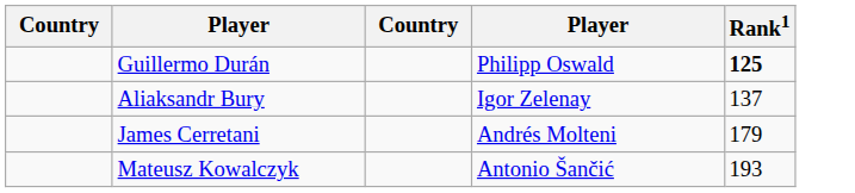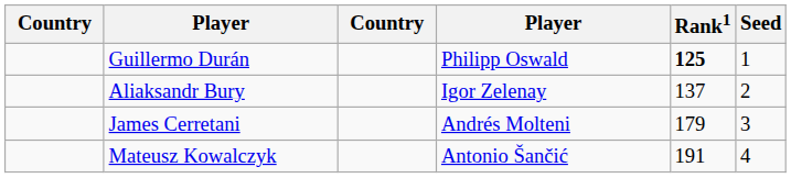 <table class="sortable wikitable">
 <tr>
 <th width="70">Country</th>
 <th width="175">Player</th>
 <th width="70">Country</th>
 <th width="175">Player</th>
 <th>Rank<sup>1</sup></th>
+<th>Seed</th>
 </tr>
 <tr>
 <td></td>
 <td><a href='#'>Guillermo Durán</a></td>
 <td></td>
 <td><a href='#'>Philipp Oswald</a></td>
 <td><strong>125</strong></td>
+<td>1</td>
 </tr>
 <tr>
 <td></td>
 <td><a href='#'>Aliaksandr Bury</a></td>
 <td></td>
 <td><a href='#'>Igor Zelenay</a></td>
 <td>137</td>
+<td>2</td>
 </tr>
 <tr>
 <td></td>
 <td><a href='#'>James Cerretani</a></td>
 <td></td>
 <td><a href='#'>Andrés Molteni</a></td>
 <td>179</td>
+<td>3</td>
 </tr>
 <tr>
 <td></td>
 <td><a href='#'>Mateusz Kowalczyk</a></td>
 <td></td>
 <td><a href='#'>Antonio Šančić</a></td>
-<td>193</td>
+<td>191</td>
+<td>4</td>
 </tr>
 </table>
